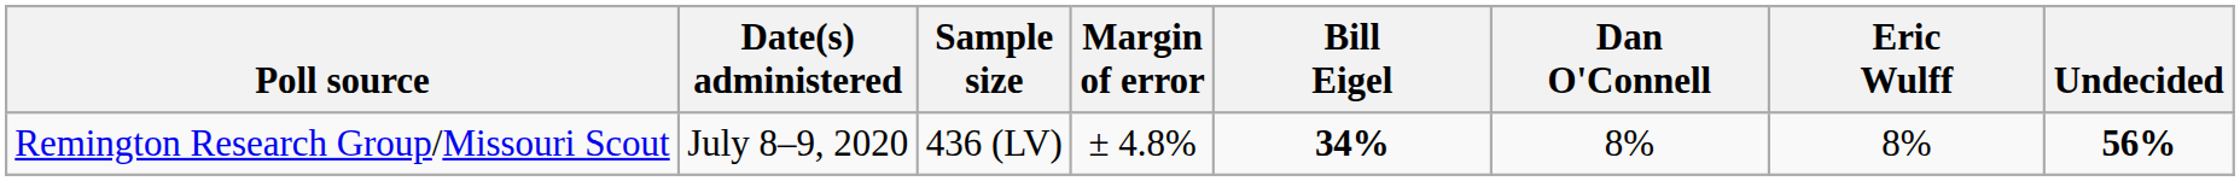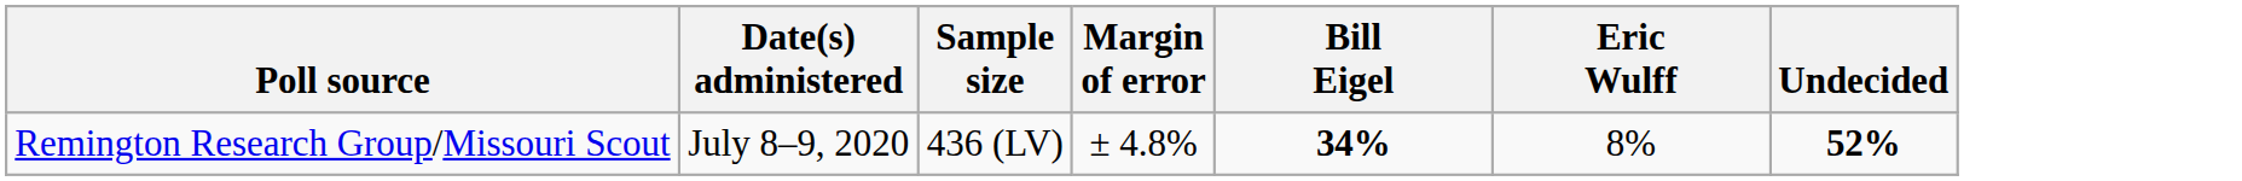 <table class="wikitable" style="font-size:90%;text-align:center;">
 <tr valign=bottom>
 <th>Poll source</th>
 <th>Date(s)<br>administered</th>
 <th>Sample<br>size</th>
 <th>Margin<br>of error</th>
 <th style="width:100px;">Bill<br>Eigel</th>
-<th style="width:100px;">Dan<br>O'Connell</th>
 <th style="width:100px;">Eric<br>Wulff</th>
 <th>Undecided</th>
 </tr>
 <tr>
 <td style="text-align:left;"><a href='#'>Remington Research Group</a>/<a href='#'>Missouri Scout</a></td>
 <td>July 8–9, 2020</td>
 <td>436 (LV)</td>
 <td>± 4.8%</td>
 <td><strong>34%</strong></td>
 <td>8%</td>
-<td>8%</td>
-<td><strong>56%</strong></td>
+<td><strong>52%</strong></td>
 </tr>
 </table>
